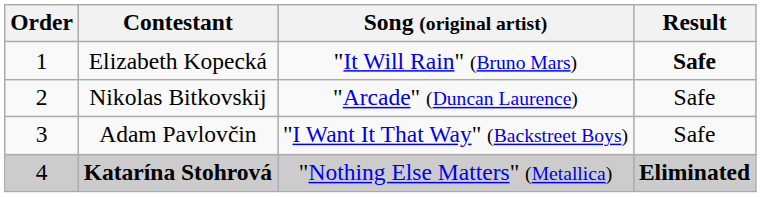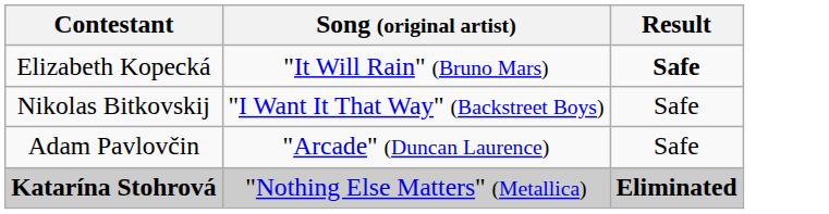 <table class="wikitable plainrowheaders" style="text-align:center;">
 <tr>
-<th scope="col">Order</th>
 <th scope="col">Contestant</th>
 <th scope="col">Song <small>(original artist)</small></th>
 <th scope="col">Result</th>
 </tr>
 <tr>
-<td>1</td>
 <td>Elizabeth Kopecká</td>
 <td>"<a href='#'>It Will Rain</a>" <small>(<a href='#'>Bruno Mars</a>)</small></td>
 <td><strong>Safe</strong></td>
 </tr>
 <tr>
-<td>2</td>
 <td>Nikolas Bitkovskij</td>
+<td>"<a href='#'>I Want It That Way</a>" <small>(<a href='#'>Backstreet Boys</a>)</small></td>
+<td>Safe</td>
+</tr>
+<tr>
+<td>Adam Pavlovčin</td>
 <td>"<a href='#'>Arcade</a>" <small>(<a href='#'>Duncan Laurence</a>)</small></td>
 <td>Safe</td>
 </tr>
-<tr>
-<td>3</td>
-<td>Adam Pavlovčin</td>
-<td>"<a href='#'>I Want It That Way</a>" <small>(<a href='#'>Backstreet Boys</a>)</small></td>
-<td>Safe</td>
-</tr>
 <tr style="background:#ccc;">
-<td>4</td>
 <td><strong>Katarína Stohrová</strong></td>
 <td>"<a href='#'>Nothing Else Matters</a>" <small>(<a href='#'>Metallica</a>)</small></td>
 <td><strong>Eliminated</strong></td>
 </tr>
 </table>
